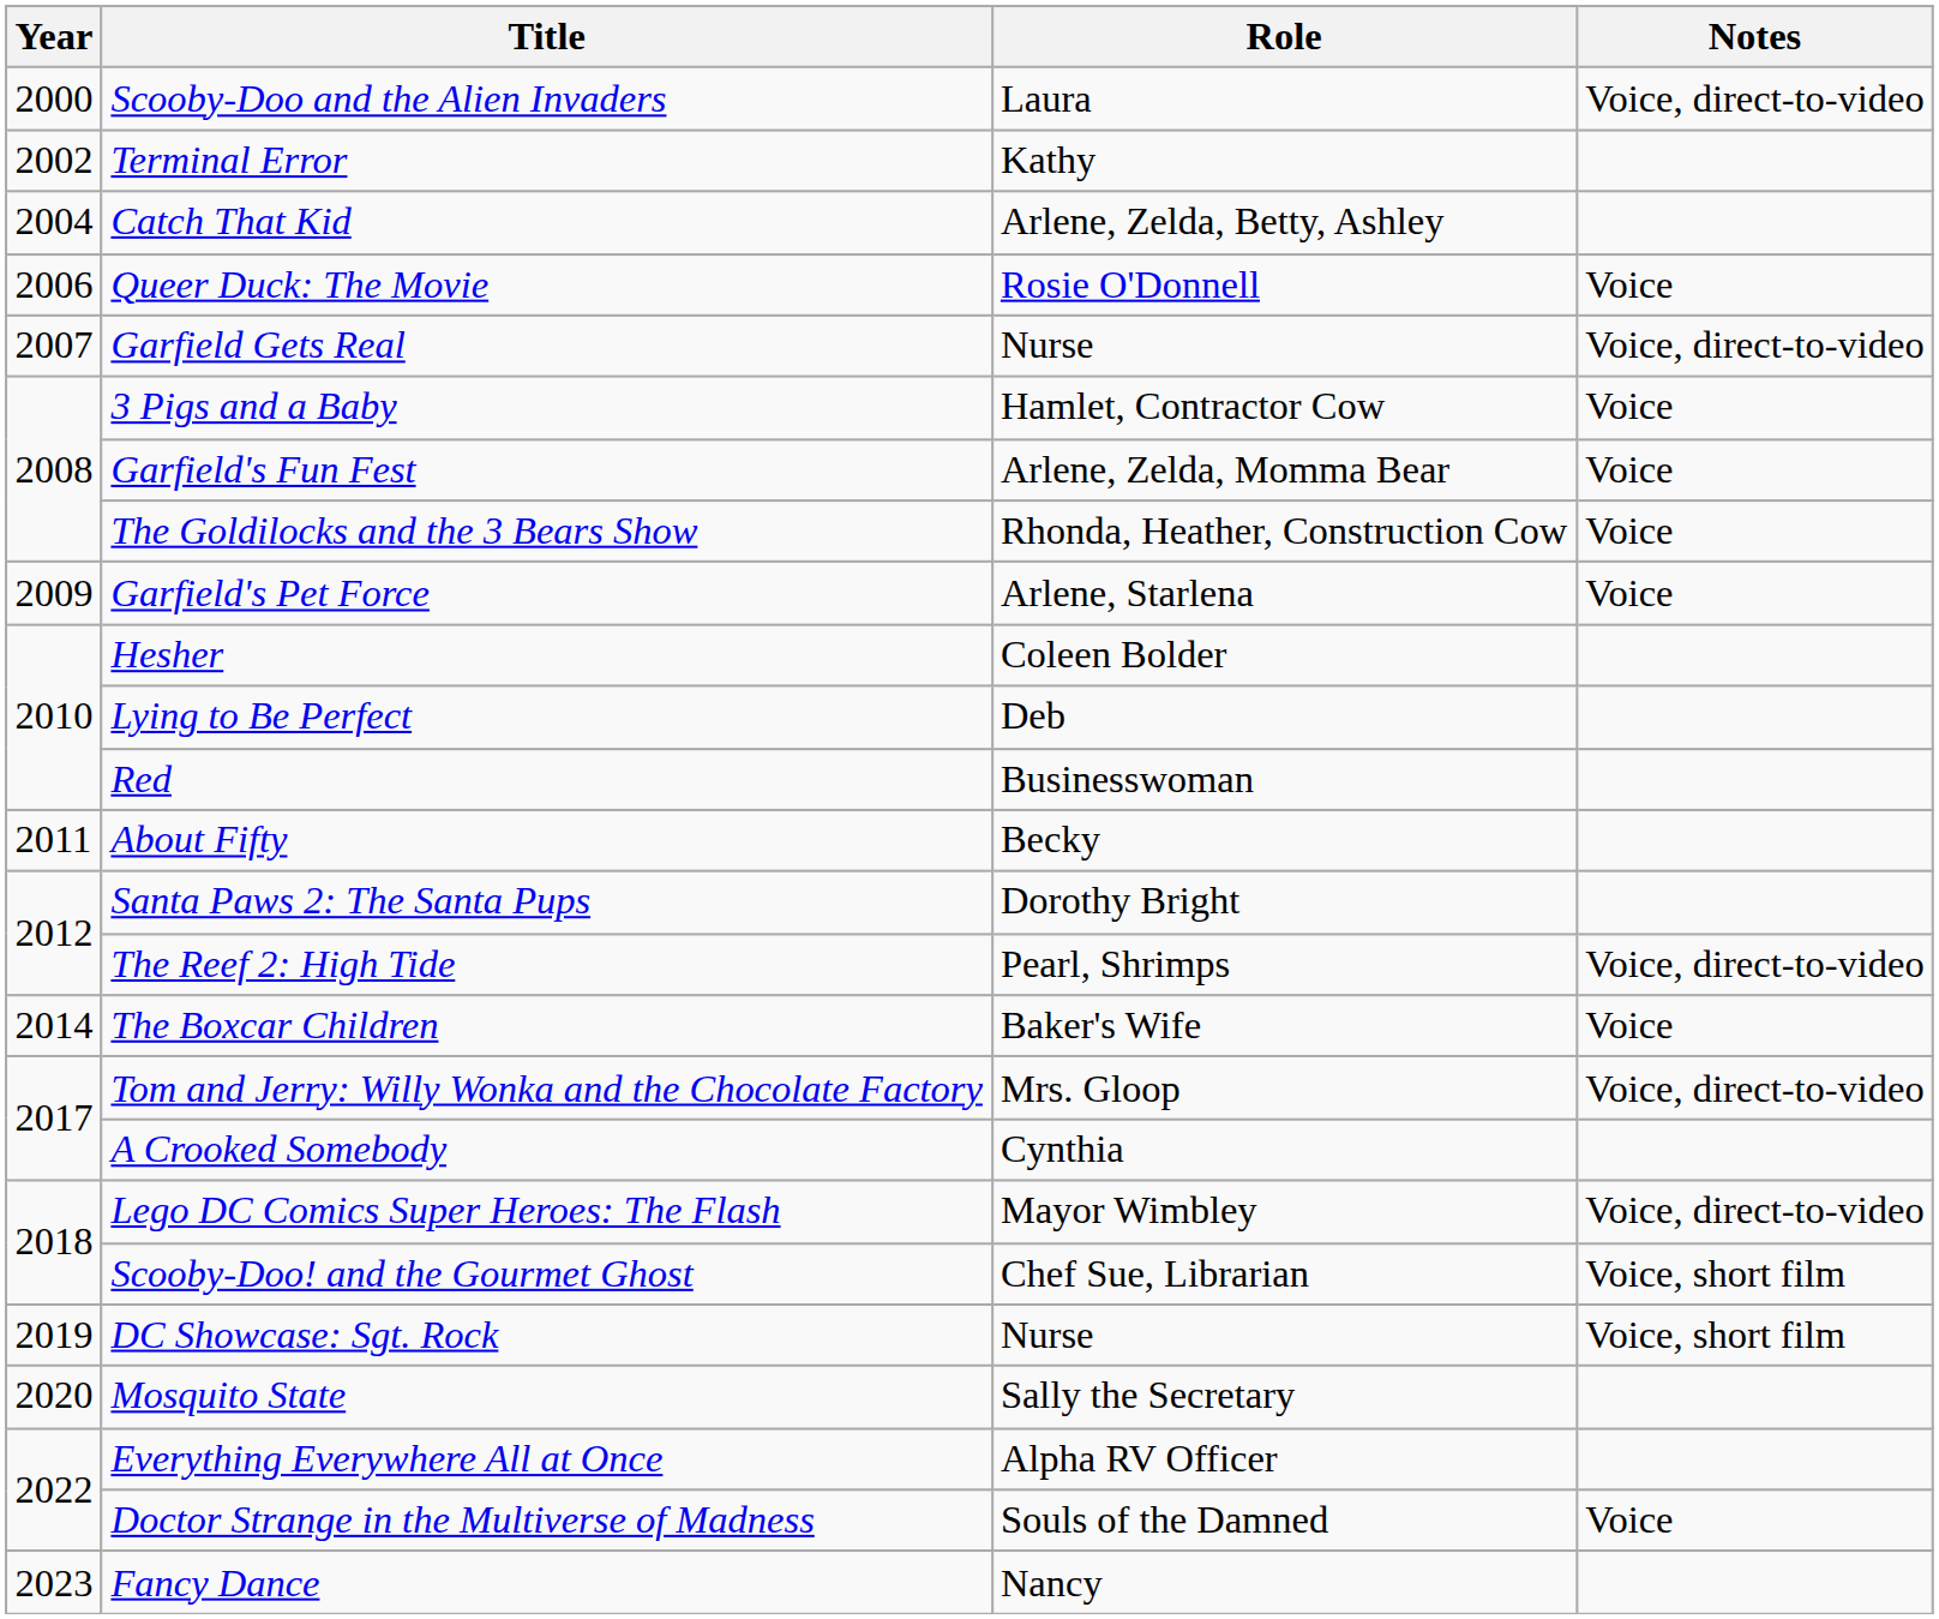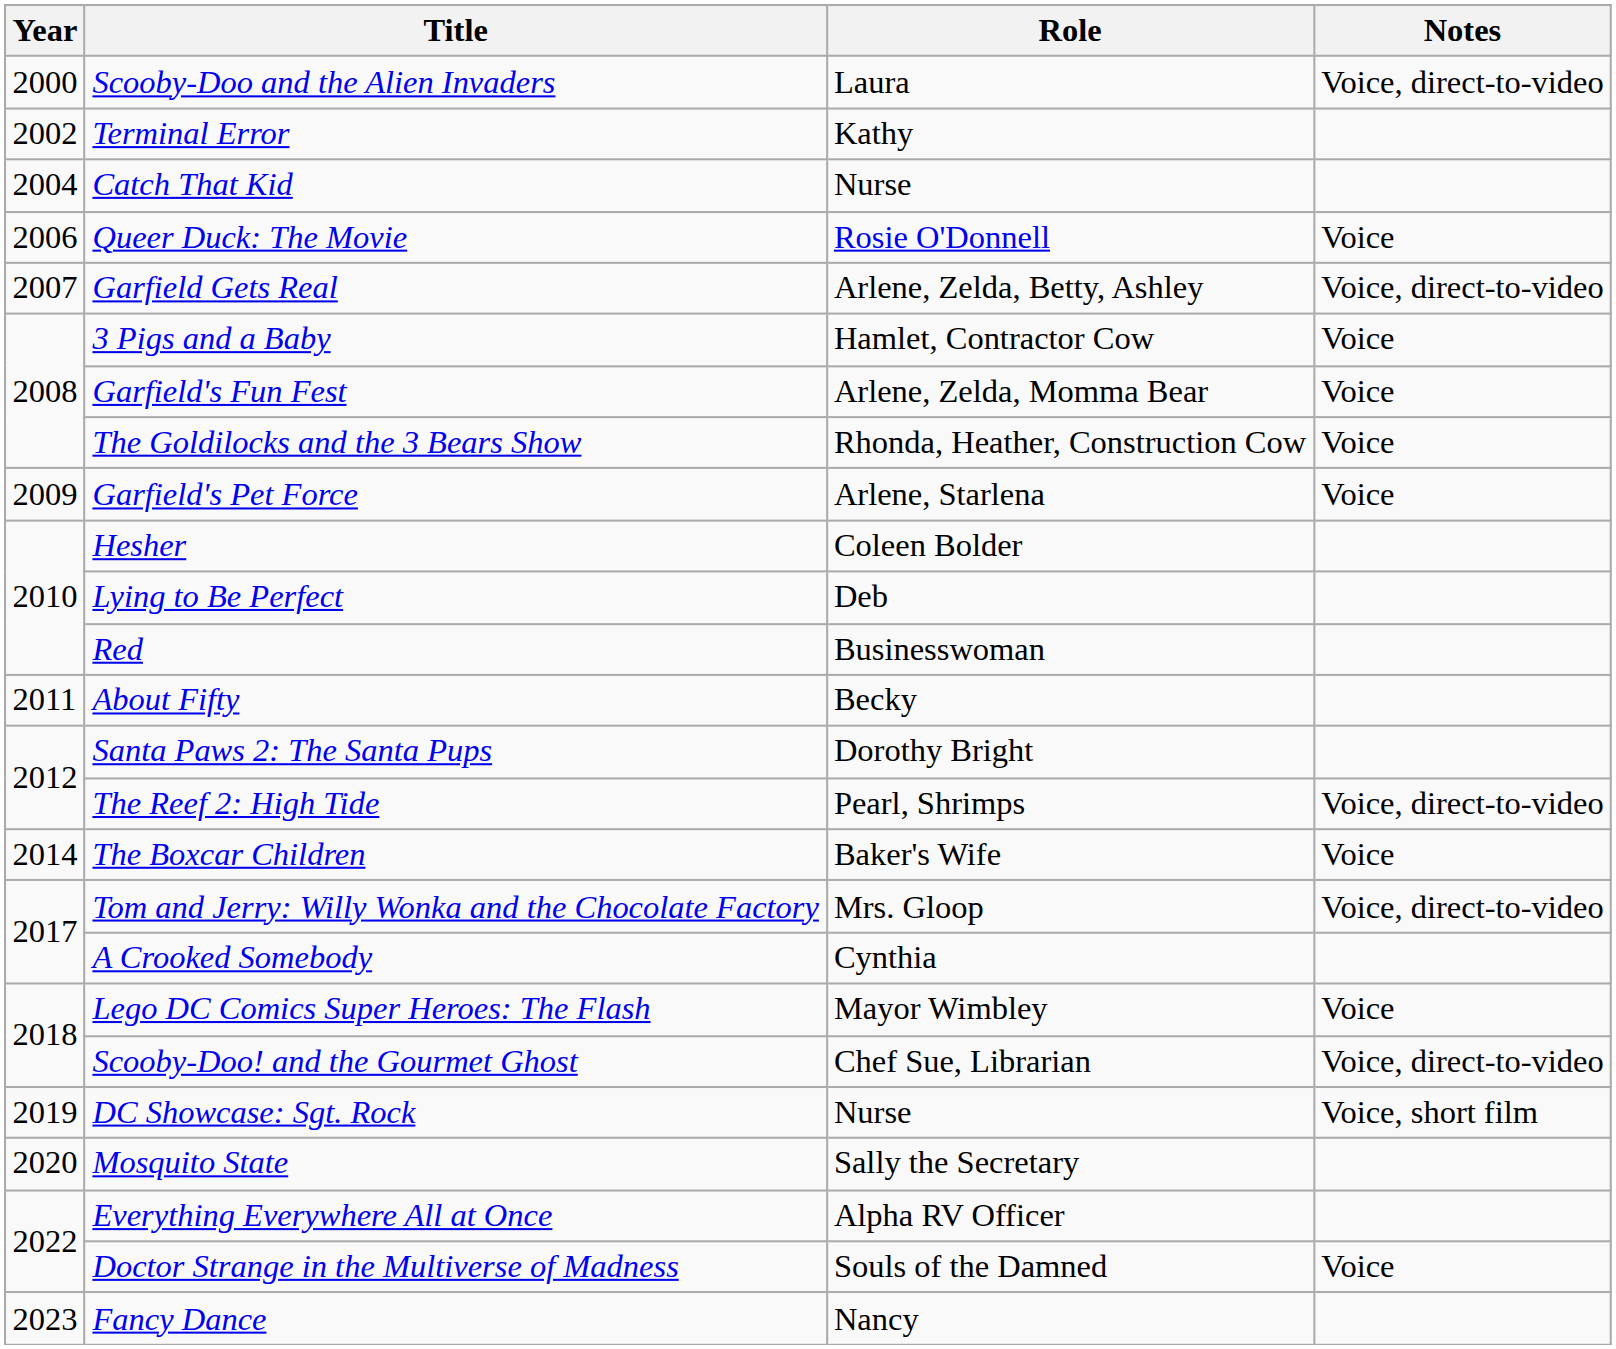 <table class="wikitable sortable">
 <tr>
 <th>Year</th>
 <th>Title</th>
 <th>Role</th>
 <th>Notes</th>
 </tr>
 <tr>
 <td>2000</td>
 <td><em><a href='#'>Scooby-Doo and the Alien Invaders</a></em></td>
 <td>Laura</td>
 <td>Voice, direct-to-video</td>
 </tr>
 <tr>
 <td>2002</td>
 <td><em><a href='#'>Terminal Error</a></em></td>
 <td>Kathy</td>
 <td></td>
 </tr>
 <tr>
 <td>2004</td>
 <td><em><a href='#'>Catch That Kid</a></em></td>
-<td>Arlene, Zelda, Betty, Ashley</td>
+<td>Nurse</td>
 <td></td>
 </tr>
 <tr>
 <td>2006</td>
 <td><em><a href='#'>Queer Duck: The Movie</a></em></td>
 <td><a href='#'>Rosie O'Donnell</a></td>
 <td>Voice</td>
 </tr>
 <tr>
 <td>2007</td>
 <td><em><a href='#'>Garfield Gets Real</a></em></td>
-<td>Nurse</td>
+<td>Arlene, Zelda, Betty, Ashley</td>
 <td>Voice, direct-to-video</td>
 </tr>
 <tr>
 <td rowspan="3">2008</td>
 <td><em><a href='#'>3 Pigs and a Baby</a></em></td>
 <td>Hamlet, Contractor Cow</td>
 <td>Voice</td>
 </tr>
 <tr>
 <td><em><a href='#'>Garfield's Fun Fest</a></em></td>
 <td>Arlene, Zelda, Momma Bear</td>
 <td>Voice</td>
 </tr>
 <tr>
 <td><em><a href='#'>The Goldilocks and the 3 Bears Show</a></em></td>
 <td>Rhonda, Heather, Construction Cow</td>
 <td>Voice</td>
 </tr>
 <tr>
 <td>2009</td>
 <td><em><a href='#'>Garfield's Pet Force</a></em></td>
 <td>Arlene, Starlena</td>
 <td>Voice</td>
 </tr>
 <tr>
 <td rowspan="3">2010</td>
 <td><em><a href='#'>Hesher</a></em></td>
 <td>Coleen Bolder</td>
 <td></td>
 </tr>
 <tr>
 <td><em><a href='#'>Lying to Be Perfect</a></em></td>
 <td>Deb</td>
 <td></td>
 </tr>
 <tr>
 <td><em><a href='#'>Red</a></em></td>
 <td>Businesswoman</td>
 <td></td>
 </tr>
 <tr>
 <td>2011</td>
 <td><em><a href='#'>About Fifty</a></em></td>
 <td>Becky</td>
 <td></td>
 </tr>
 <tr>
 <td rowspan="2">2012</td>
 <td><em><a href='#'>Santa Paws 2: The Santa Pups</a></em></td>
 <td>Dorothy Bright</td>
 <td></td>
 </tr>
 <tr>
 <td><em><a href='#'>The Reef 2: High Tide</a></em></td>
 <td>Pearl, Shrimps</td>
 <td>Voice, direct-to-video</td>
 </tr>
 <tr>
 <td>2014</td>
 <td><em><a href='#'>The Boxcar Children</a></em></td>
 <td>Baker's Wife</td>
 <td>Voice</td>
 </tr>
 <tr>
 <td rowspan="2">2017</td>
 <td><em><a href='#'>Tom and Jerry: Willy Wonka and the Chocolate Factory</a></em></td>
 <td>Mrs. Gloop</td>
 <td>Voice, direct-to-video</td>
 </tr>
 <tr>
 <td><em><a href='#'>A Crooked Somebody</a></em></td>
 <td>Cynthia</td>
 <td></td>
 </tr>
 <tr>
 <td rowspan="2">2018</td>
 <td><em><a href='#'>Lego DC Comics Super Heroes: The Flash</a></em></td>
 <td>Mayor Wimbley</td>
-<td>Voice, direct-to-video</td>
+<td>Voice</td>
 </tr>
 <tr>
 <td><em><a href='#'>Scooby-Doo! and the Gourmet Ghost</a></em></td>
 <td>Chef Sue, Librarian</td>
-<td>Voice, short film</td>
+<td>Voice, direct-to-video</td>
 </tr>
 <tr>
 <td>2019</td>
 <td><em><a href='#'>DC Showcase: Sgt. Rock</a></em></td>
 <td>Nurse</td>
 <td>Voice, short film</td>
 </tr>
 <tr>
 <td>2020</td>
 <td><em><a href='#'>Mosquito State</a></em></td>
 <td>Sally the Secretary</td>
 <td></td>
 </tr>
 <tr>
 <td rowspan="2">2022</td>
 <td><em><a href='#'>Everything Everywhere All at Once</a></em></td>
 <td>Alpha RV Officer</td>
 <td></td>
 </tr>
 <tr>
 <td><em><a href='#'>Doctor Strange in the Multiverse of Madness</a></em></td>
 <td>Souls of the Damned</td>
 <td>Voice</td>
 </tr>
 <tr>
 <td>2023</td>
 <td><em><a href='#'>Fancy Dance</a></em></td>
 <td>Nancy</td>
 <td></td>
 </tr>
 </table>
